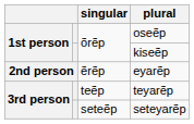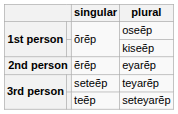 <table class="wikitable">
 <tr>
 <th colspan="2"></th>
 <th>singular</th>
 <th>plural</th>
 </tr>
 <tr>
 <th rowspan="2">1st person</th>
 <th></th>
 <td rowspan="2">õrẽp</td>
 <td>oseẽp</td>
 </tr>
 <tr>
 <th></th>
 <td>kiseẽp</td>
 </tr>
 <tr>
 <th colspan="2">2nd person</th>
 <td>ẽrẽp</td>
 <td>eyarẽp</td>
 </tr>
 <tr>
 <th rowspan="2">3rd person</th>
 <th></th>
-<td>teẽp</td>
+<td>seteẽp</td>
 <td>teyarẽp</td>
 </tr>
 <tr>
 <th></th>
-<td>seteẽp</td>
+<td>teẽp</td>
 <td>seteyarẽp</td>
 </tr>
 </table>
